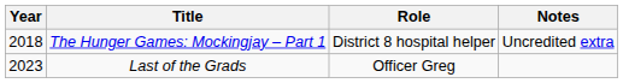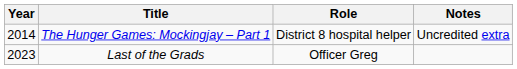 <table class="wikitable sortable" style="text-align:center;">
 <tr>
 <th>Year</th>
 <th>Title</th>
 <th>Role</th>
 <th>Notes</th>
 </tr>
 <tr>
-<td>2018</td>
+<td>2014</td>
 <td><em><a href='#'>The Hunger Games: Mockingjay – Part 1</a></em></td>
 <td>District 8 hospital helper</td>
 <td>Uncredited <a href='#'>extra</a></td>
 </tr>
 <tr>
 <td>2023</td>
 <td><em>Last of the Grads</em></td>
 <td>Officer Greg</td>
 <td></td>
 </tr>
 </table>
